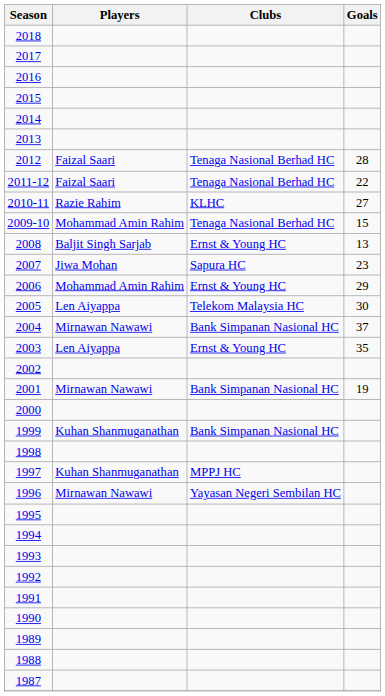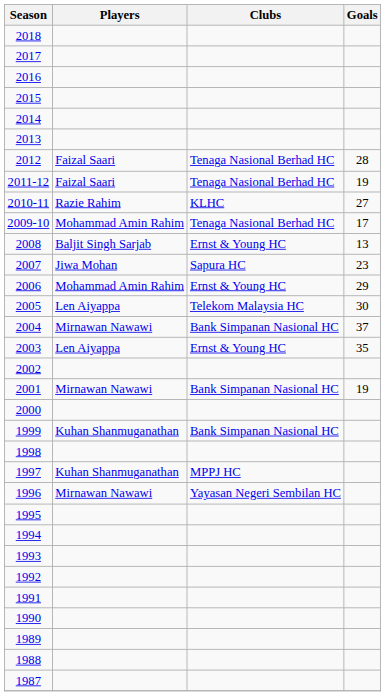 <table class="wikitable" style="font-size:95%;">
 <tr>
 <th>Season</th>
 <th>Players</th>
 <th>Clubs</th>
 <th>Goals</th>
 </tr>
 <tr>
 <td align=center><a href='#'>2018</a></td>
 <td></td>
 <td></td>
 <td align="center"></td>
 </tr>
 <tr>
 <td align=center><a href='#'>2017</a></td>
 <td></td>
 <td></td>
 <td align="center"></td>
 </tr>
 <tr>
 <td align=center><a href='#'>2016</a></td>
 <td></td>
 <td></td>
 <td align="center"></td>
 </tr>
 <tr>
 <td align=center><a href='#'>2015</a></td>
 <td></td>
 <td></td>
 <td align="center"></td>
 </tr>
 <tr>
 <td align=center><a href='#'>2014</a></td>
 <td></td>
 <td></td>
 <td align="center"></td>
 </tr>
 <tr>
 <td align=center><a href='#'>2013</a></td>
 <td></td>
 <td></td>
 <td align="center"></td>
 </tr>
 <tr>
 <td align=center><a href='#'>2012</a></td>
 <td> <a href='#'>Faizal Saari</a></td>
 <td> <a href='#'>Tenaga Nasional Berhad HC</a></td>
 <td align="center">28</td>
 </tr>
 <tr>
 <td align=center><a href='#'>2011-12</a></td>
 <td> <a href='#'>Faizal Saari</a></td>
 <td> <a href='#'>Tenaga Nasional Berhad HC</a></td>
-<td align="center">22</td>
+<td align="center">19</td>
 </tr>
 <tr>
 <td align=center><a href='#'>2010-11</a></td>
 <td> <a href='#'>Razie Rahim</a></td>
 <td> <a href='#'>KLHC</a></td>
 <td align="center">27</td>
 </tr>
 <tr>
 <td align=center><a href='#'>2009-10</a></td>
 <td> <a href='#'>Mohammad Amin Rahim</a></td>
 <td> <a href='#'>Tenaga Nasional Berhad HC</a></td>
-<td align="center">15</td>
+<td align="center">17</td>
 </tr>
 <tr>
 <td align=center><a href='#'>2008</a></td>
 <td> <a href='#'>Baljit Singh Sarjab</a></td>
 <td> <a href='#'>Ernst & Young HC</a></td>
 <td align="center">13</td>
 </tr>
 <tr>
 <td align=center><a href='#'>2007</a></td>
 <td> <a href='#'>Jiwa Mohan</a></td>
 <td> <a href='#'>Sapura HC</a></td>
 <td align="center">23</td>
 </tr>
 <tr>
 <td align=center><a href='#'>2006</a></td>
 <td> <a href='#'>Mohammad Amin Rahim</a></td>
 <td> <a href='#'>Ernst & Young HC</a></td>
 <td align="center">29</td>
 </tr>
 <tr>
 <td align=center><a href='#'>2005</a></td>
 <td> <a href='#'>Len Aiyappa</a></td>
 <td> <a href='#'>Telekom Malaysia HC</a></td>
 <td align="center">30</td>
 </tr>
 <tr>
 <td align=center><a href='#'>2004</a></td>
 <td> <a href='#'>Mirnawan Nawawi</a></td>
 <td> <a href='#'>Bank Simpanan Nasional HC</a></td>
 <td align="center">37</td>
 </tr>
 <tr>
 <td align=center><a href='#'>2003</a></td>
 <td> <a href='#'>Len Aiyappa</a></td>
 <td> <a href='#'>Ernst & Young HC</a></td>
 <td align="center">35</td>
 </tr>
 <tr>
 <td align=center><a href='#'>2002</a></td>
 <td></td>
 <td></td>
 <td></td>
 </tr>
 <tr>
 <td align=center><a href='#'>2001</a></td>
 <td> <a href='#'>Mirnawan Nawawi</a></td>
 <td> <a href='#'>Bank Simpanan Nasional HC</a></td>
 <td align="center">19</td>
 </tr>
 <tr>
 <td align=center><a href='#'>2000</a></td>
 <td></td>
 <td></td>
 <td></td>
 </tr>
 <tr>
 <td align=center><a href='#'>1999</a></td>
 <td> <a href='#'>Kuhan Shanmuganathan</a></td>
 <td> <a href='#'>Bank Simpanan Nasional HC</a></td>
 <td></td>
 </tr>
 <tr>
 <td align=center><a href='#'>1998</a></td>
 <td></td>
 <td></td>
 <td></td>
 </tr>
 <tr>
 <td align=center><a href='#'>1997</a></td>
 <td> <a href='#'>Kuhan Shanmuganathan</a></td>
 <td> <a href='#'>MPPJ HC</a></td>
 <td></td>
 </tr>
 <tr>
 <td align=center><a href='#'>1996</a></td>
 <td> <a href='#'>Mirnawan Nawawi</a></td>
 <td> <a href='#'>Yayasan Negeri Sembilan HC</a></td>
 <td></td>
 </tr>
 <tr>
 <td align=center><a href='#'>1995</a></td>
 <td></td>
 <td></td>
 <td></td>
 </tr>
 <tr>
 <td align=center><a href='#'>1994</a></td>
 <td></td>
 <td></td>
 <td></td>
 </tr>
 <tr>
 <td align=center><a href='#'>1993</a></td>
 <td></td>
 <td></td>
 <td></td>
 </tr>
 <tr>
 <td align=center><a href='#'>1992</a></td>
 <td></td>
 <td></td>
 <td></td>
 </tr>
 <tr>
 <td align=center><a href='#'>1991</a></td>
 <td></td>
 <td></td>
 <td></td>
 </tr>
 <tr>
 <td align=center><a href='#'>1990</a></td>
 <td></td>
 <td></td>
 <td></td>
 </tr>
 <tr>
 <td align=center><a href='#'>1989</a></td>
 <td></td>
 <td></td>
 <td></td>
 </tr>
 <tr>
 <td align=center><a href='#'>1988</a></td>
 <td></td>
 <td></td>
 <td></td>
 </tr>
 <tr>
 <td align=center><a href='#'>1987</a></td>
 <td></td>
 <td></td>
 <td></td>
 </tr>
 <tr>
 </tr>
 </table>
